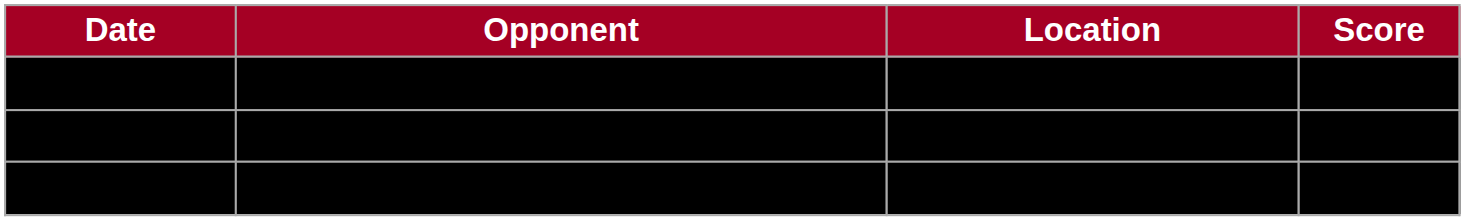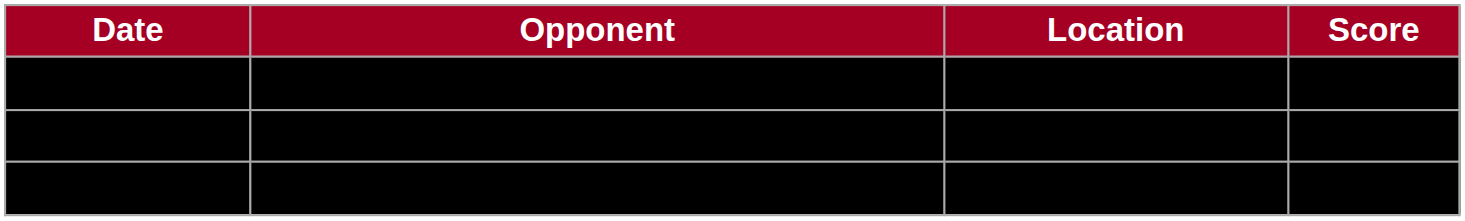 <table class="wikitable" width="80%">
 <tr align="center"  style=" background:#A50024;color:#FFFFFF;">
 <td><strong>Date</strong></td>
 <td><strong>Opponent</strong></td>
 <td><strong>Location</strong></td>
 <td><strong>Score</strong></td>
 </tr>
 <tr align="center" bgcolor=" ">
 <td>March 10</td>
 <td>Alberta Pandas</td>
 <td>Waterloo, ON</td>
 <td>3-1</td>
 </tr>
 <tr align="center" bgcolor=" ">
 <td>March 12</td>
 <td><strong>Queen's Golden Gaels</strong></td>
-<td>Waterloo, Ontario</td>
+<td>Waterloo, ON</td>
 <td>4-2</td>
 </tr>
 <tr align="center" bgcolor=" ">
 <td>March 13</td>
 <td>St. Francis Xavier X-Women</td>
-<td>Waterloo, Ontario</td>
+<td>Waterloo, ON</td>
 <td>5-2</td>
 </tr>
 </table>
